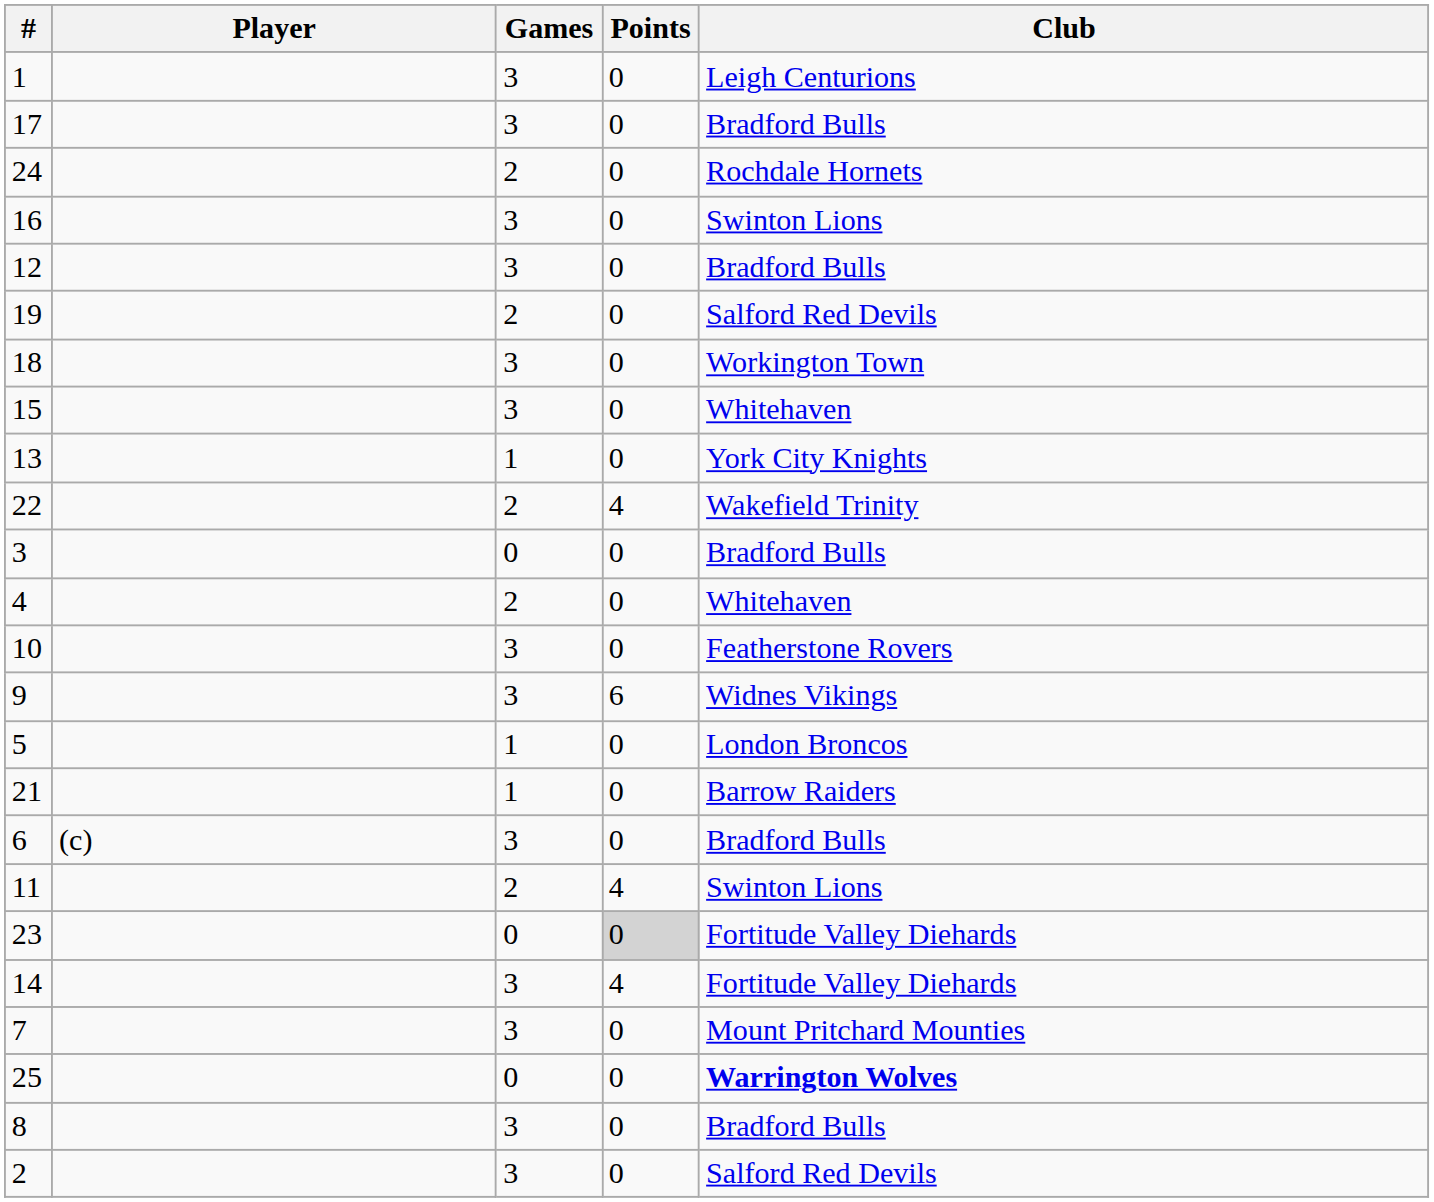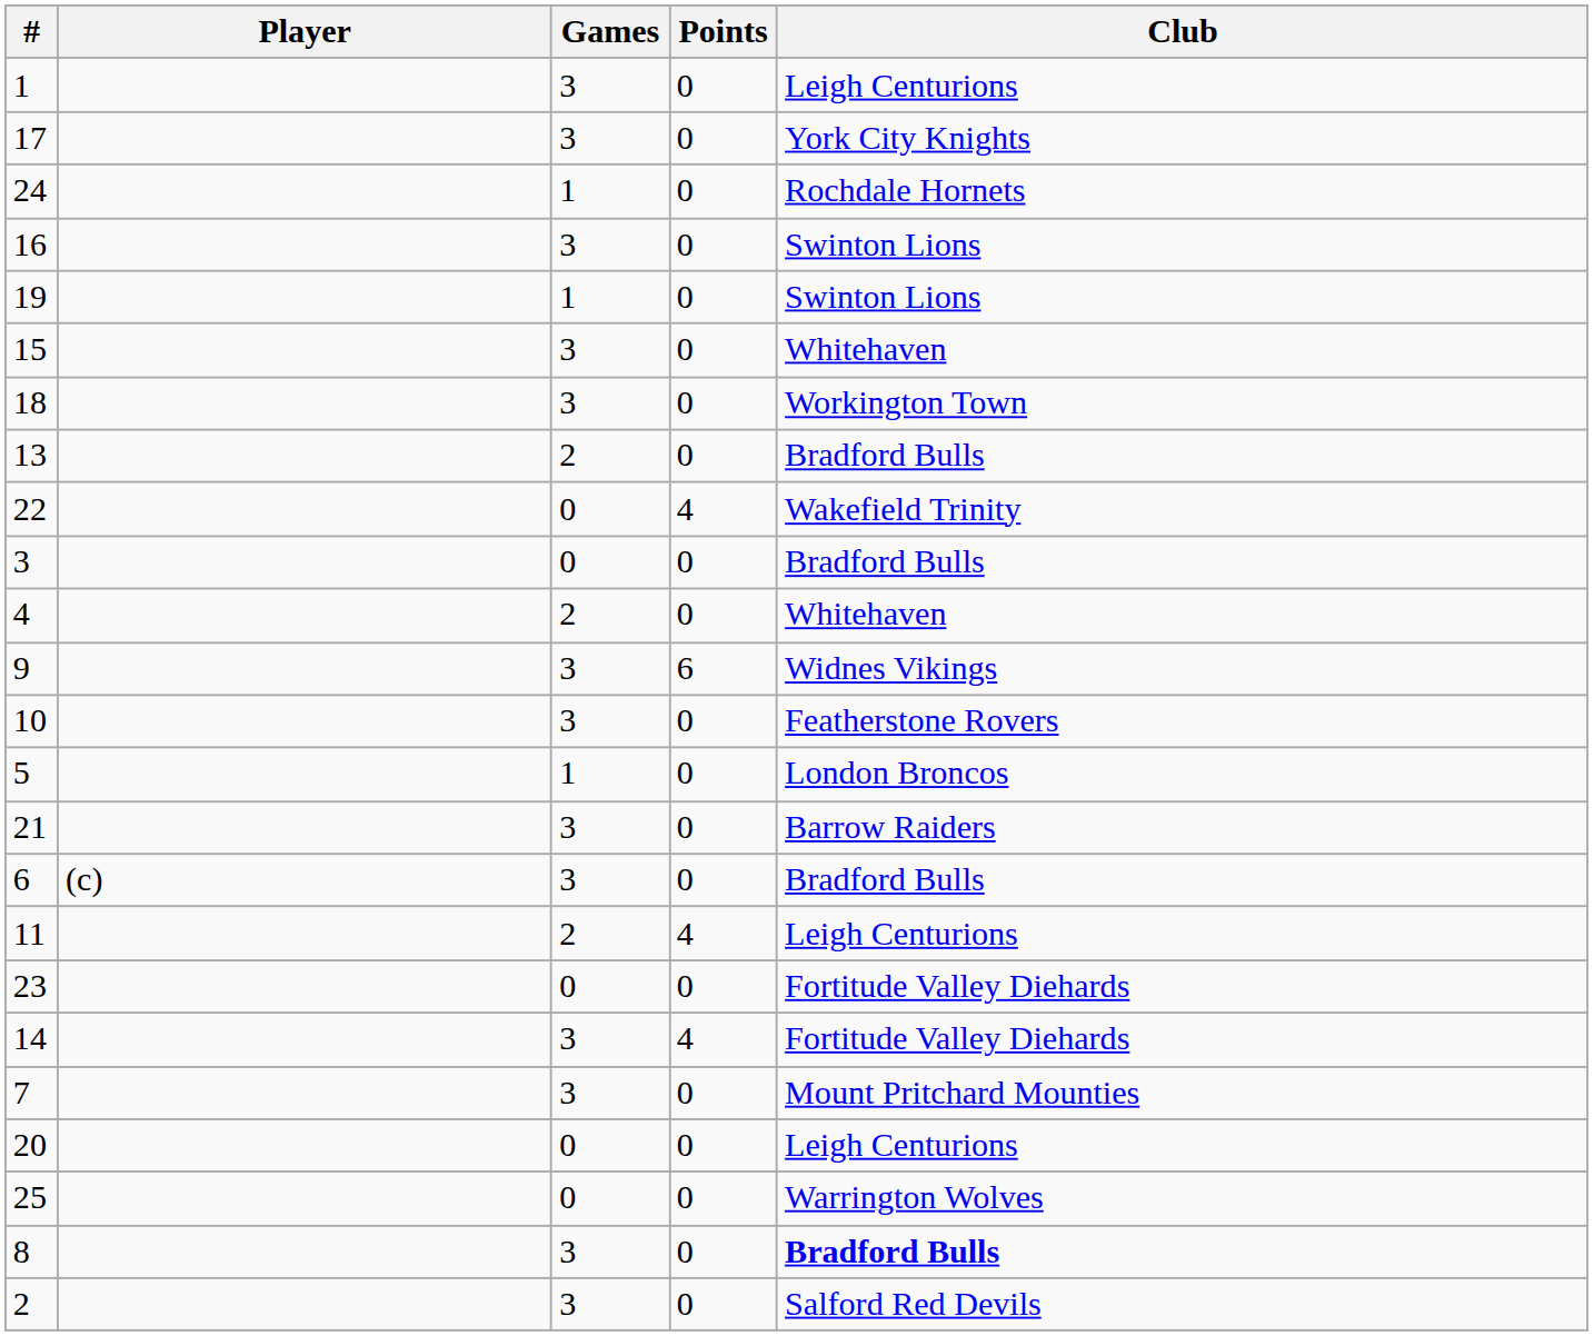 <table class="wikitable sortable" style="width:60%;text-align:left">
 <tr>
 <th width=2%>#</th>
 <th width=28%>Player</th>
 <th width=2%>Games</th>
 <th width=2%>Points</th>
 <th width=46%>Club</th>
 </tr>
 <tr>
 <td>1</td>
 <td></td>
 <td>3</td>
 <td>0</td>
 <td> <a href='#'>Leigh Centurions</a></td>
 </tr>
 <tr>
 <td>17</td>
 <td></td>
 <td>3</td>
 <td>0</td>
-<td> <a href='#'>Bradford Bulls</a></td>
+<td> <a href='#'>York City Knights</a></td>
 </tr>
 <tr>
 <td>24</td>
 <td></td>
-<td>2</td>
+<td>1</td>
 <td>0</td>
 <td> <a href='#'>Rochdale Hornets</a></td>
 </tr>
 <tr>
 <td>16</td>
 <td></td>
 <td>3</td>
 <td>0</td>
 <td> <a href='#'>Swinton Lions</a></td>
 </tr>
 <tr>
-<td>12</td>
+<td>19</td>
+<td></td>
+<td>1</td>
+<td>0</td>
+<td> <a href='#'>Swinton Lions</a></td>
+</tr>
+<tr>
+<td>15</td>
 <td></td>
 <td>3</td>
 <td>0</td>
-<td> <a href='#'>Bradford Bulls</a></td>
-</tr>
-<tr>
-<td>19</td>
-<td></td>
-<td>2</td>
-<td>0</td>
-<td> <a href='#'>Salford Red Devils</a></td>
+<td> <a href='#'>Whitehaven</a></td>
 </tr>
 <tr>
 <td>18</td>
 <td></td>
 <td>3</td>
 <td>0</td>
 <td> <a href='#'>Workington Town</a></td>
 </tr>
 <tr>
-<td>15</td>
-<td></td>
-<td>3</td>
-<td>0</td>
-<td> <a href='#'>Whitehaven</a></td>
-</tr>
-<tr>
 <td>13</td>
 <td></td>
-<td>1</td>
+<td>2</td>
 <td>0</td>
-<td> <a href='#'>York City Knights</a></td>
+<td> <a href='#'>Bradford Bulls</a></td>
 </tr>
 <tr>
 <td>22</td>
 <td></td>
-<td>2</td>
+<td>0</td>
 <td>4</td>
 <td> <a href='#'>Wakefield Trinity</a></td>
 </tr>
 <tr>
 <td>3</td>
 <td></td>
 <td>0</td>
 <td>0</td>
 <td> <a href='#'>Bradford Bulls</a></td>
 </tr>
 <tr>
 <td>4</td>
 <td></td>
 <td>2</td>
 <td>0</td>
 <td> <a href='#'>Whitehaven</a></td>
 </tr>
 <tr>
+<td>9</td>
+<td></td>
+<td>3</td>
+<td>6</td>
+<td> <a href='#'>Widnes Vikings</a></td>
+</tr>
+<tr>
 <td>10</td>
 <td></td>
 <td>3</td>
 <td>0</td>
 <td> <a href='#'>Featherstone Rovers</a></td>
-</tr>
-<tr>
-<td>9</td>
-<td></td>
-<td>3</td>
-<td>6</td>
-<td> <a href='#'>Widnes Vikings</a></td>
 </tr>
 <tr>
 <td>5</td>
 <td></td>
 <td>1</td>
 <td>0</td>
 <td> <a href='#'>London Broncos</a></td>
 </tr>
 <tr>
 <td>21</td>
 <td></td>
-<td>1</td>
+<td>3</td>
 <td>0</td>
 <td> <a href='#'>Barrow Raiders</a></td>
 </tr>
 <tr>
 <td>6</td>
 <td> (c)</td>
 <td>3</td>
 <td>0</td>
 <td> <a href='#'>Bradford Bulls</a></td>
 </tr>
 <tr>
 <td>11</td>
 <td></td>
 <td>2</td>
 <td>4</td>
-<td> <a href='#'>Swinton Lions</a></td>
+<td> <a href='#'>Leigh Centurions</a></td>
 </tr>
 <tr>
 <td>23</td>
 <td></td>
 <td>0</td>
-<td style="background: lightgrey;">0</td>
+<td>0</td>
 <td> <a href='#'>Fortitude Valley Diehards</a></td>
 </tr>
 <tr>
 <td>14</td>
 <td></td>
 <td>3</td>
 <td>4</td>
 <td> <a href='#'>Fortitude Valley Diehards</a></td>
 </tr>
 <tr>
 <td>7</td>
 <td></td>
 <td>3</td>
 <td>0</td>
 <td> <a href='#'>Mount Pritchard Mounties</a></td>
 </tr>
 <tr>
+<td>20</td>
+<td></td>
+<td>0</td>
+<td>0</td>
+<td> <a href='#'>Leigh Centurions</a></td>
+</tr>
+<tr>
 <td>25</td>
 <td></td>
 <td>0</td>
 <td>0</td>
-<td><strong> <a href='#'>Warrington Wolves</a></strong></td>
+<td> <a href='#'>Warrington Wolves</a></td>
 </tr>
 <tr>
 <td>8</td>
 <td></td>
 <td>3</td>
 <td>0</td>
-<td> <a href='#'>Bradford Bulls</a></td>
+<td><strong> <a href='#'>Bradford Bulls</a></strong></td>
 </tr>
 <tr>
 <td>2</td>
 <td></td>
 <td>3</td>
 <td>0</td>
 <td> <a href='#'>Salford Red Devils</a></td>
 </tr>
 </table>
